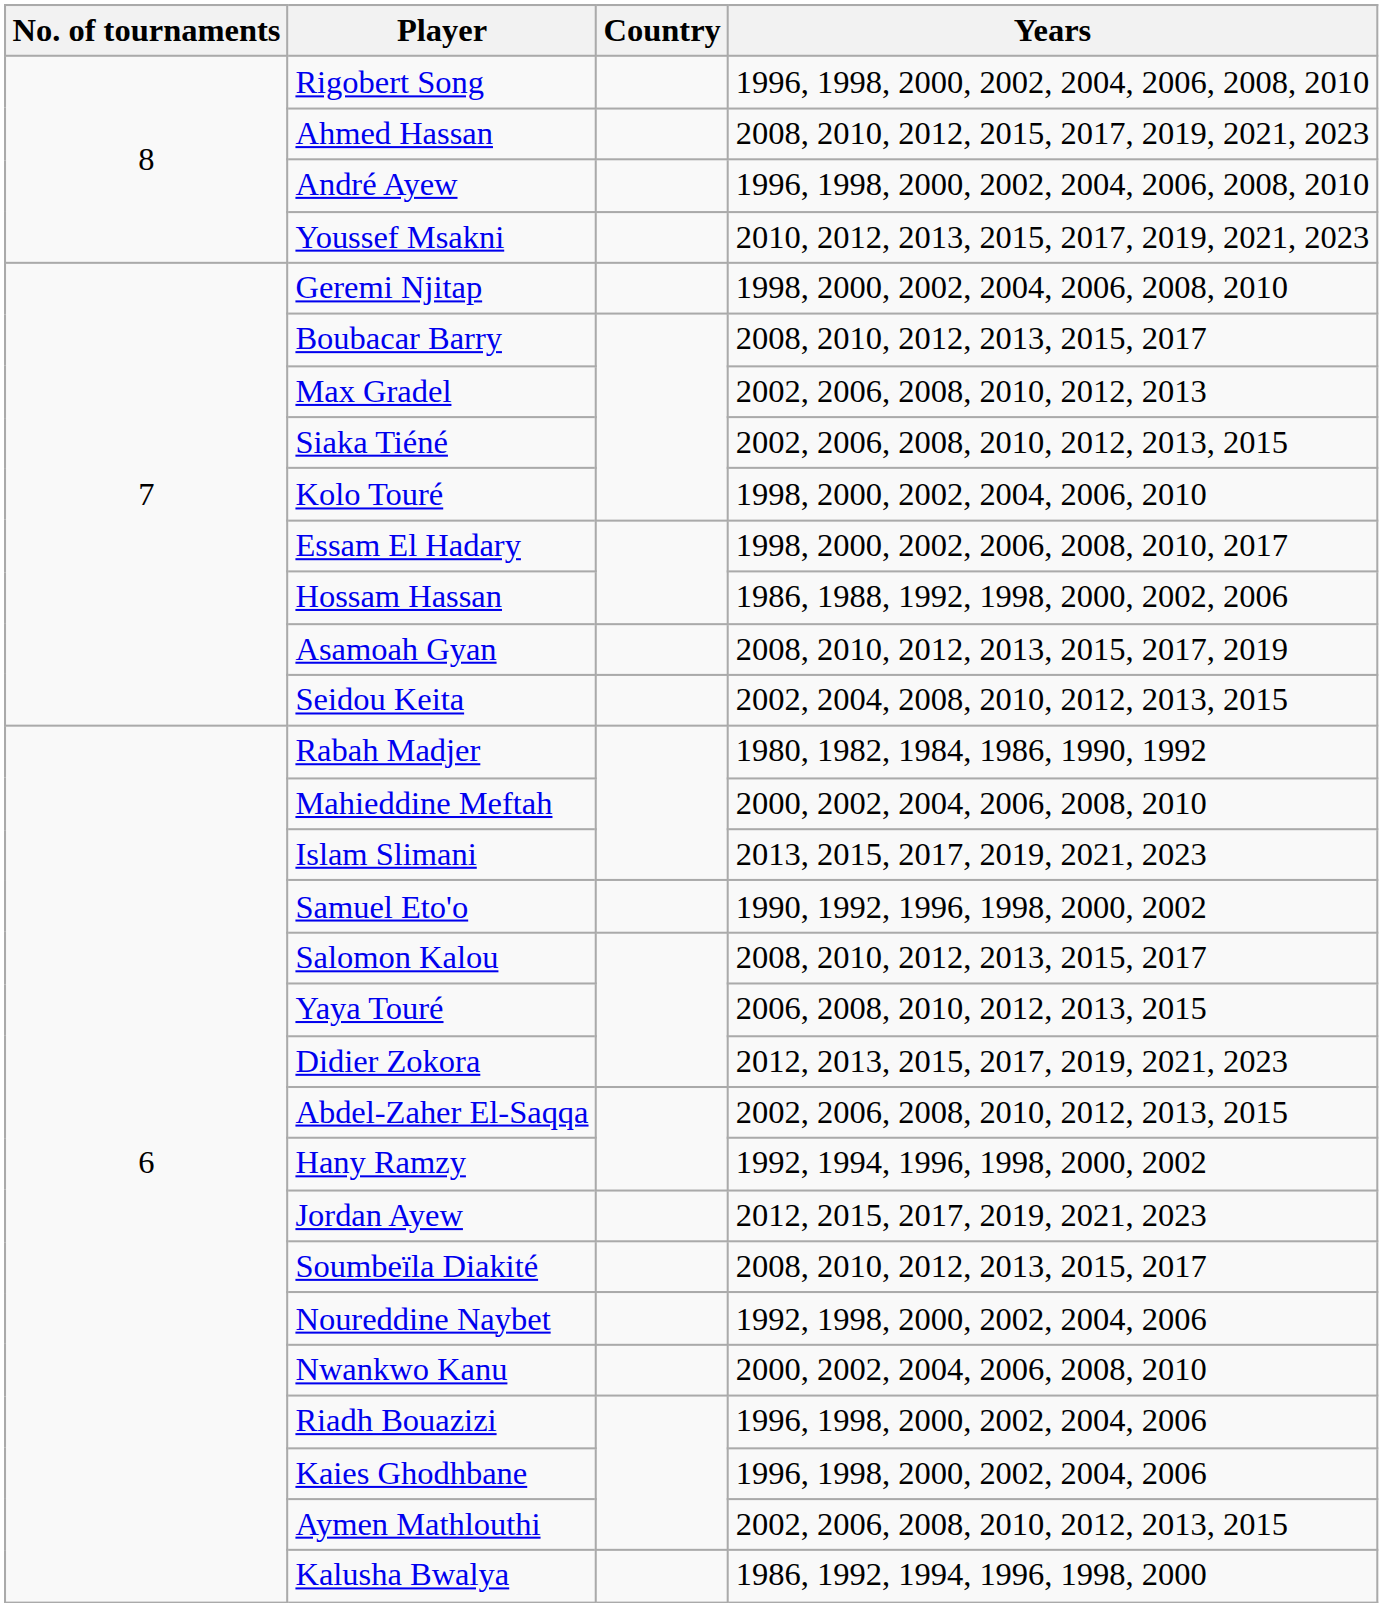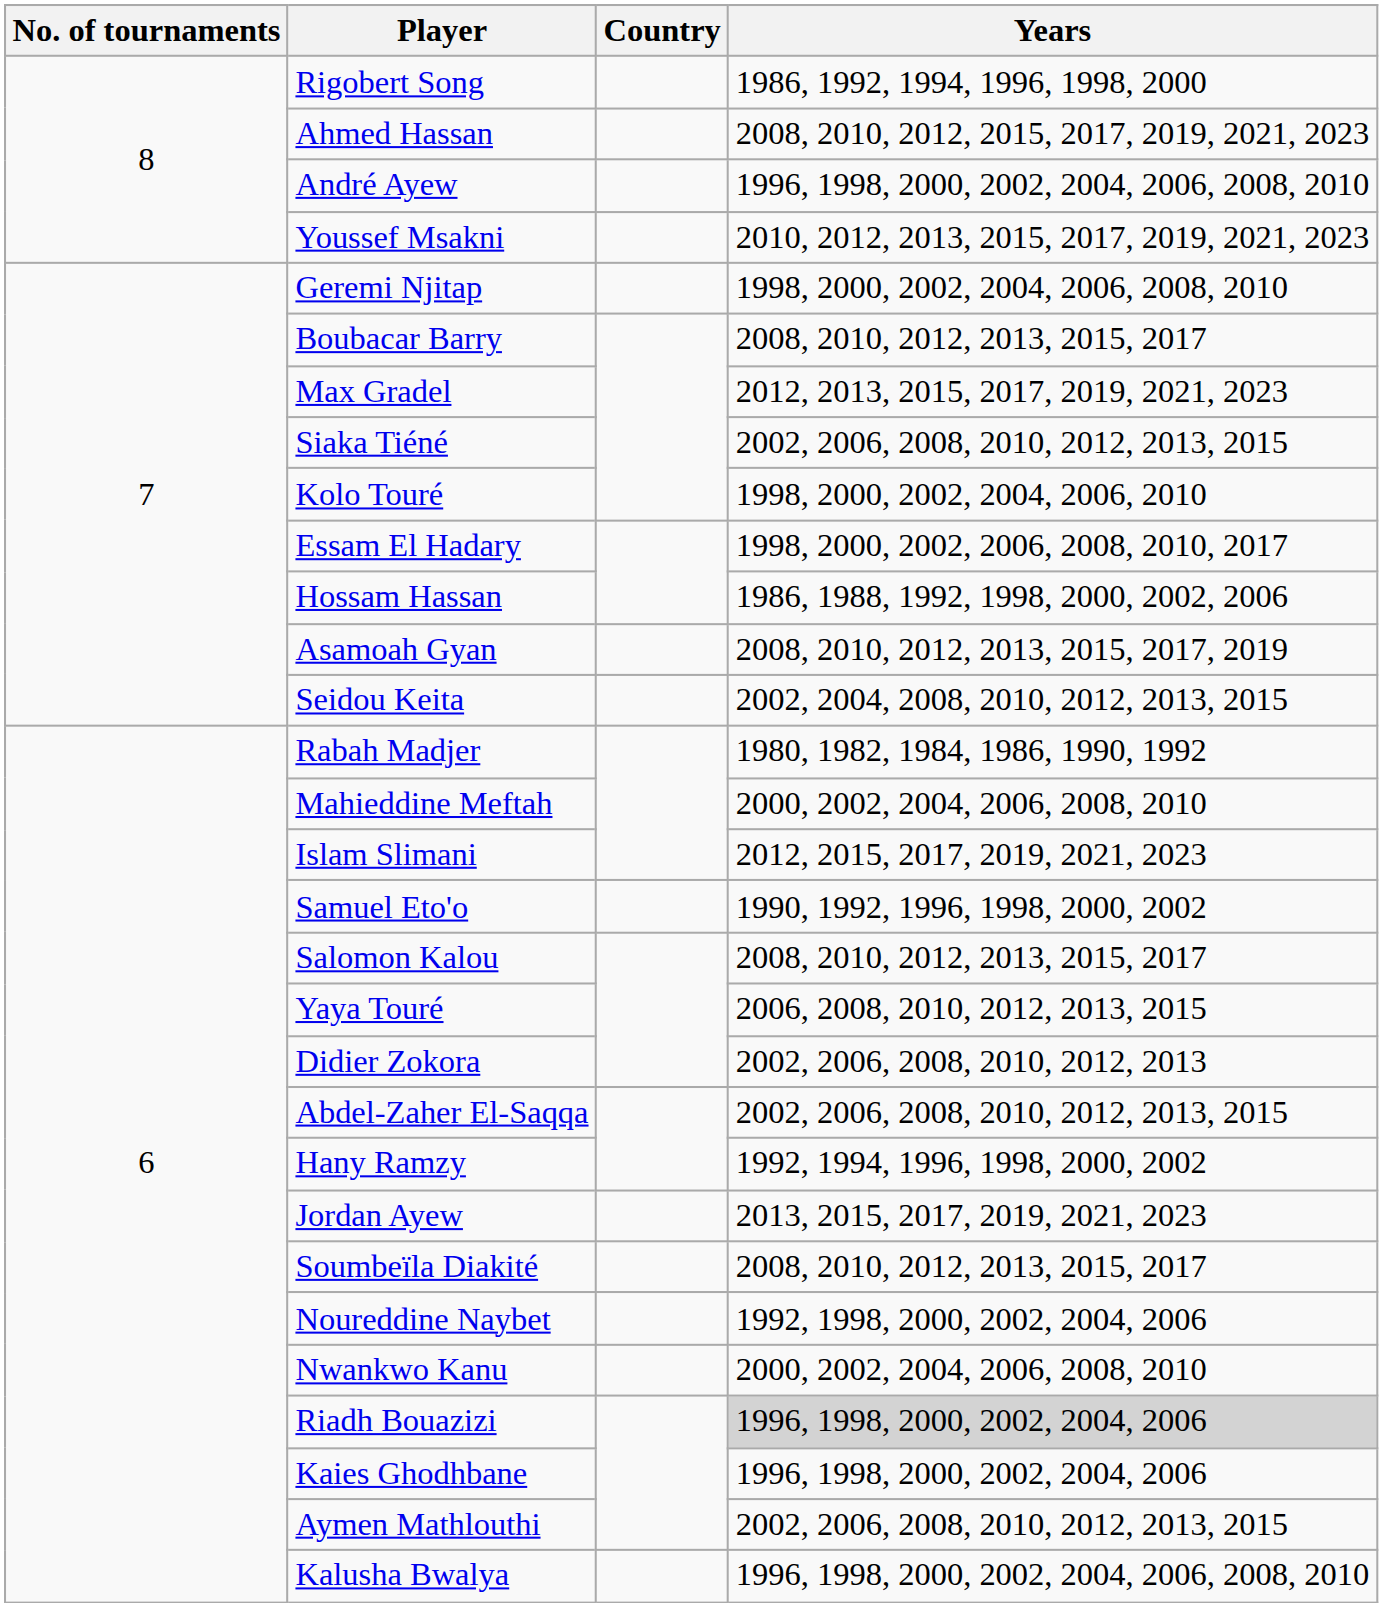 <table class=wikitable>
 <tr>
 <th>No. of tournaments</th>
 <th>Player</th>
 <th>Country</th>
 <th>Years</th>
 </tr>
 <tr>
 <td rowspan="4" align="center">8</td>
 <td><a href='#'>Rigobert Song</a></td>
 <td></td>
-<td>1996, 1998, 2000, 2002, 2004, 2006, 2008, 2010</td>
+<td>1986, 1992, 1994, 1996, 1998, 2000</td>
 </tr>
 <tr>
 <td><a href='#'>Ahmed Hassan</a></td>
 <td></td>
 <td>2008, 2010, 2012, 2015, 2017, 2019, 2021, 2023</td>
 </tr>
 <tr>
 <td><a href='#'>André Ayew</a></td>
 <td></td>
 <td>1996, 1998, 2000, 2002, 2004, 2006, 2008, 2010</td>
 </tr>
 <tr>
 <td><a href='#'>Youssef Msakni</a></td>
 <td></td>
 <td>2010, 2012, 2013, 2015, 2017, 2019, 2021, 2023</td>
 </tr>
 <tr>
 <td rowspan="9" align="center">7</td>
 <td><a href='#'>Geremi Njitap</a></td>
 <td></td>
 <td>1998, 2000, 2002, 2004, 2006, 2008, 2010</td>
 </tr>
 <tr>
 <td><a href='#'>Boubacar Barry</a></td>
 <td rowspan="4"></td>
 <td>2008, 2010, 2012, 2013, 2015, 2017</td>
 </tr>
 <tr>
 <td><a href='#'>Max Gradel</a></td>
-<td>2002, 2006, 2008, 2010, 2012, 2013</td>
+<td>2012, 2013, 2015, 2017, 2019, 2021, 2023</td>
 </tr>
 <tr>
 <td><a href='#'>Siaka Tiéné</a></td>
 <td>2002, 2006, 2008, 2010, 2012, 2013, 2015</td>
 </tr>
 <tr>
 <td><a href='#'>Kolo Touré</a></td>
 <td>1998, 2000, 2002, 2004, 2006, 2010</td>
 </tr>
 <tr>
 <td><a href='#'>Essam El Hadary</a></td>
 <td rowspan="2"></td>
 <td>1998, 2000, 2002, 2006, 2008, 2010, 2017</td>
 </tr>
 <tr>
 <td><a href='#'>Hossam Hassan</a></td>
 <td>1986, 1988, 1992, 1998, 2000, 2002, 2006</td>
 </tr>
 <tr>
 <td><a href='#'>Asamoah Gyan</a></td>
 <td></td>
 <td>2008, 2010, 2012, 2013, 2015, 2017, 2019</td>
 </tr>
 <tr>
 <td><a href='#'>Seidou Keita</a></td>
 <td></td>
 <td>2002, 2004, 2008, 2010, 2012, 2013, 2015</td>
 </tr>
 <tr>
 <td rowspan="17" align="center">6</td>
 <td><a href='#'>Rabah Madjer</a></td>
 <td rowspan="3"></td>
 <td>1980, 1982, 1984, 1986, 1990, 1992</td>
 </tr>
 <tr>
 <td><a href='#'>Mahieddine Meftah</a></td>
 <td>2000, 2002, 2004, 2006, 2008, 2010</td>
 </tr>
 <tr>
 <td><a href='#'>Islam Slimani</a></td>
-<td>2013, 2015, 2017, 2019, 2021, 2023</td>
+<td>2012, 2015, 2017, 2019, 2021, 2023</td>
 </tr>
 <tr>
 <td><a href='#'>Samuel Eto'o</a></td>
 <td></td>
 <td>1990, 1992, 1996, 1998, 2000, 2002</td>
 </tr>
 <tr>
 <td><a href='#'>Salomon Kalou</a></td>
 <td rowspan="3"></td>
 <td>2008, 2010, 2012, 2013, 2015, 2017</td>
 </tr>
 <tr>
 <td><a href='#'>Yaya Touré</a></td>
 <td>2006, 2008, 2010, 2012, 2013, 2015</td>
 </tr>
 <tr>
 <td><a href='#'>Didier Zokora</a></td>
-<td>2012, 2013, 2015, 2017, 2019, 2021, 2023</td>
+<td>2002, 2006, 2008, 2010, 2012, 2013</td>
 </tr>
 <tr>
 <td><a href='#'>Abdel-Zaher El-Saqqa</a></td>
 <td rowspan="2"></td>
 <td>2002, 2006, 2008, 2010, 2012, 2013, 2015</td>
 </tr>
 <tr>
 <td><a href='#'>Hany Ramzy</a></td>
 <td>1992, 1994, 1996, 1998, 2000, 2002</td>
 </tr>
 <tr>
 <td><a href='#'>Jordan Ayew</a></td>
 <td></td>
-<td>2012, 2015, 2017, 2019, 2021, 2023</td>
+<td>2013, 2015, 2017, 2019, 2021, 2023</td>
 </tr>
 <tr>
 <td><a href='#'>Soumbeïla Diakité</a></td>
 <td></td>
 <td>2008, 2010, 2012, 2013, 2015, 2017</td>
 </tr>
 <tr>
 <td><a href='#'>Noureddine Naybet</a></td>
 <td></td>
 <td>1992, 1998, 2000, 2002, 2004, 2006</td>
 </tr>
 <tr>
 <td><a href='#'>Nwankwo Kanu</a></td>
 <td></td>
 <td>2000, 2002, 2004, 2006, 2008, 2010</td>
 </tr>
 <tr>
 <td><a href='#'>Riadh Bouazizi</a></td>
 <td rowspan="3"></td>
-<td>1996, 1998, 2000, 2002, 2004, 2006</td>
+<td style="background: lightgrey;">1996, 1998, 2000, 2002, 2004, 2006</td>
 </tr>
 <tr>
 <td><a href='#'>Kaies Ghodhbane</a></td>
 <td>1996, 1998, 2000, 2002, 2004, 2006</td>
 </tr>
 <tr>
 <td><a href='#'>Aymen Mathlouthi</a></td>
 <td>2002, 2006, 2008, 2010, 2012, 2013, 2015</td>
 </tr>
 <tr>
 <td><a href='#'>Kalusha Bwalya</a></td>
 <td></td>
-<td>1986, 1992, 1994, 1996, 1998, 2000</td>
+<td>1996, 1998, 2000, 2002, 2004, 2006, 2008, 2010</td>
 </tr>
 </table>
